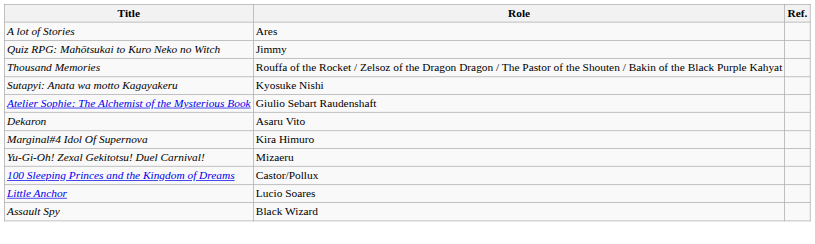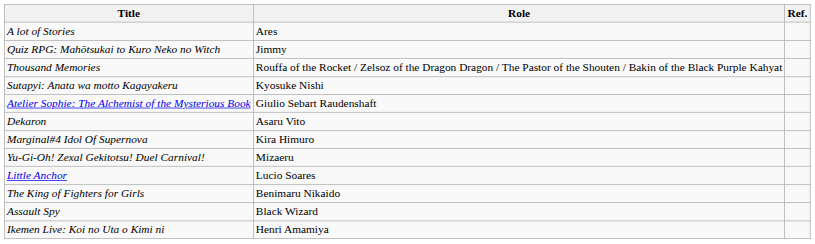 <table class="wikitable">
 <tr>
 <th>Title</th>
 <th>Role</th>
 <th>Ref.</th>
 </tr>
 <tr>
 <td><em>A lot of Stories</em></td>
 <td>Ares</td>
 <td></td>
 </tr>
 <tr>
 <td><em>Quiz RPG: Mahōtsukai to Kuro Neko no Witch</em></td>
 <td>Jimmy</td>
 <td></td>
 </tr>
 <tr>
 <td><em>Thousand Memories</em></td>
 <td>Rouffa of the Rocket / Zelsoz of the Dragon Dragon / The Pastor of the Shouten / Bakin of the Black Purple Kahyat</td>
 <td></td>
 </tr>
 <tr>
 <td><em>Sutapyi: Anata wa motto Kagayakeru</em></td>
 <td>Kyosuke Nishi</td>
 <td></td>
 </tr>
 <tr>
 <td><em><a href='#'>Atelier Sophie: The Alchemist of the Mysterious Book</a></em></td>
 <td>Giulio Sebart Raudenshaft</td>
 <td></td>
 </tr>
 <tr>
 <td><em>Dekaron</em></td>
 <td>Asaru Vito</td>
 <td></td>
 </tr>
 <tr>
 <td><em>Marginal#4 Idol Of Supernova</em></td>
 <td>Kira Himuro</td>
 <td></td>
 </tr>
 <tr>
 <td><em>Yu-Gi-Oh! Zexal Gekitotsu! Duel Carnival!</em></td>
 <td>Mizaeru</td>
 <td></td>
 </tr>
 <tr>
-<td><em><a href='#'>100 Sleeping Princes and the Kingdom of Dreams</a></em></td>
-<td>Castor/Pollux</td>
+<td><em><a href='#'>Little Anchor</a></em></td>
+<td>Lucio Soares</td>
 <td></td>
 </tr>
 <tr>
-<td><em><a href='#'>Little Anchor</a></em></td>
-<td>Lucio Soares</td>
+<td><em>The King of Fighters for Girls</em></td>
+<td>Benimaru Nikaido</td>
 <td></td>
 </tr>
 <tr>
 <td><em>Assault Spy</em></td>
 <td>Black Wizard</td>
 <td></td>
 </tr>
+<tr>
+<td><em>Ikemen Live: Koi no Uta o Kimi ni</em></td>
+<td>Henri Amamiya</td>
+<td></td>
+</tr>
 </table>
